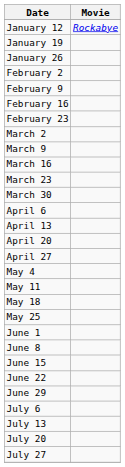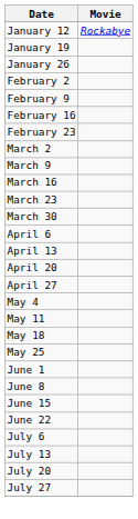 <table class="wikitable plainrowheaders">
 <tr>
 <th scope="col">Date</th>
 <th scope="col">Movie</th>
 </tr>
 <tr>
 </tr>
 <tr>
 <td>January 12</td>
 <td><em><a href='#'>Rockabye</a></em></td>
 </tr>
 <tr>
 <td>January 19</td>
 <td></td>
 </tr>
 <tr>
 <td>January 26</td>
 <td></td>
 </tr>
 <tr>
 <td>February 2</td>
 <td></td>
 </tr>
 <tr>
 <td>February 9</td>
 <td></td>
 </tr>
 <tr>
 <td>February 16</td>
 <td></td>
 </tr>
 <tr>
 <td>February 23</td>
 <td></td>
 </tr>
 <tr>
 <td>March 2</td>
 <td></td>
 </tr>
 <tr>
 <td>March 9</td>
 <td></td>
 </tr>
 <tr>
 <td>March 16</td>
 <td></td>
 </tr>
 <tr>
 <td>March 23</td>
 <td></td>
 </tr>
 <tr>
 <td>March 30</td>
 <td></td>
 </tr>
 <tr>
 <td>April 6</td>
 <td></td>
 </tr>
 <tr>
 <td>April 13</td>
 <td></td>
 </tr>
 <tr>
 <td>April 20</td>
 <td></td>
 </tr>
 <tr>
 <td>April 27</td>
 <td></td>
 </tr>
 <tr>
 <td>May 4</td>
 <td></td>
 </tr>
 <tr>
 <td>May 11</td>
 <td></td>
 </tr>
 <tr>
 <td>May 18</td>
 <td></td>
 </tr>
 <tr>
 <td>May 25</td>
 <td></td>
 </tr>
 <tr>
 <td>June 1</td>
 <td></td>
 </tr>
 <tr>
 <td>June 8</td>
 <td></td>
 </tr>
 <tr>
 <td>June 15</td>
 <td></td>
 </tr>
 <tr>
 <td>June 22</td>
 <td></td>
 </tr>
 <tr>
-<td>June 29</td>
-<td></td>
-</tr>
-<tr>
 <td>July 6</td>
 <td></td>
 </tr>
 <tr>
 <td>July 13</td>
 <td></td>
 </tr>
 <tr>
 <td>July 20</td>
 <td></td>
 </tr>
 <tr>
 <td>July 27</td>
 <td></td>
 </tr>
 <tr>
 </tr>
 </table>
